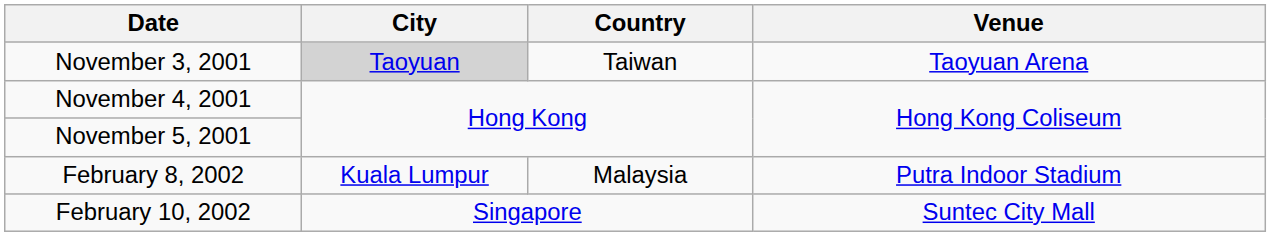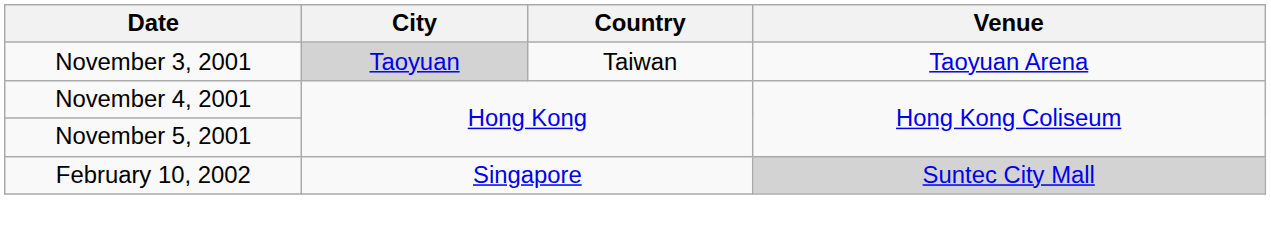 <table class="wikitable" style="text-align:center;">
 <tr>
 <th scope="col" style="width:12em;">Date</th>
 <th scope="col" style="width:9em;">City</th>
 <th scope="col" style="width:9em;">Country</th>
 <th scope="col" style="width:21em;">Venue</th>
 </tr>
 <tr>
 <td>November 3, 2001</td>
 <td style="background: lightgrey;"><a href='#'>Taoyuan</a></td>
 <td>Taiwan</td>
 <td><a href='#'>Taoyuan Arena</a></td>
 </tr>
 <tr>
 <td>November 4, 2001</td>
 <td colspan="2" rowspan="2"><a href='#'>Hong Kong</a></td>
 <td rowspan="2"><a href='#'>Hong Kong Coliseum</a></td>
 </tr>
 <tr>
 <td>November 5, 2001</td>
 </tr>
 <tr>
-<td>February 8, 2002</td>
-<td><a href='#'>Kuala Lumpur</a></td>
-<td>Malaysia</td>
-<td><a href='#'>Putra Indoor Stadium</a></td>
-</tr>
-<tr>
 <td>February 10, 2002</td>
 <td colspan="2"><a href='#'>Singapore</a></td>
-<td><a href='#'>Suntec City Mall</a></td>
+<td style="background: lightgrey;"><a href='#'>Suntec City Mall</a></td>
 </tr>
 </table>
